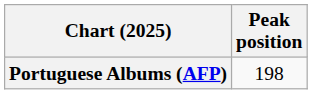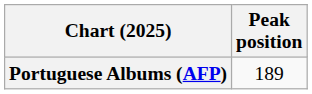 <table class="wikitable sortable plainrowheaders" style="text-align:center">
 <tr>
 <th scope="col">Chart (2025)</th>
 <th scope="col">Peak<br>position</th>
 </tr>
 <tr>
 <th scope="row">Portuguese Albums (<a href='#'>AFP</a>)</th>
-<td>198</td>
+<td>189</td>
 </tr>
 </table>
